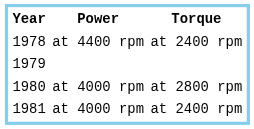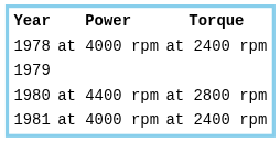 <table cellpadding="2" cellspacing="2" style="margin:0 0 1em 1em; border:3px solid skyBlue;">
 <tr>
 <th>Year</th>
 <th>Power</th>
 <th>Torque</th>
 </tr>
 <tr>
 <td>1978</td>
-<td> at 4400 rpm</td>
+<td> at 4000 rpm</td>
 <td> at 2400 rpm</td>
 </tr>
 <tr>
 <td>1979</td>
 <td></td>
 <td></td>
 </tr>
 <tr>
 <td>1980</td>
-<td> at 4000 rpm</td>
+<td> at 4400 rpm</td>
 <td> at 2800 rpm</td>
 </tr>
 <tr>
 <td>1981</td>
 <td> at 4000 rpm</td>
 <td> at 2400 rpm</td>
 </tr>
 </table>
